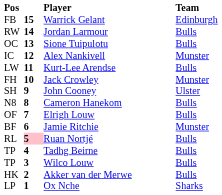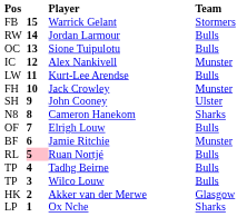 <table style="font-size: 95%" cellspacing="0" cellpadding="0">
 <tr>
 <th width="30" align="left">Pos</th>
 <th width="30"></th>
 <th style="width:200px;" align="left">Player</th>
 <th style="width:150px;" align="left">Team</th>
 </tr>
 <tr>
 <td>FB</td>
 <td><strong>15</strong></td>
 <td> <a href='#'>Warrick Gelant</a></td>
-<td> <a href='#'>Edinburgh</a></td>
+<td> <a href='#'>Stormers</a></td>
 </tr>
 <tr>
 <td>RW</td>
 <td><strong>14</strong></td>
 <td> <a href='#'>Jordan Larmour</a></td>
 <td> <a href='#'>Bulls</a></td>
 </tr>
 <tr>
 <td>OC</td>
 <td><strong>13</strong></td>
 <td> <a href='#'>Sione Tuipulotu</a></td>
 <td> <a href='#'>Bulls</a></td>
 </tr>
 <tr>
 <td>IC</td>
 <td><strong>12</strong></td>
 <td> <a href='#'>Alex Nankivell</a></td>
 <td> <a href='#'>Munster</a></td>
 </tr>
 <tr>
 <td>LW</td>
 <td><strong>11</strong></td>
 <td> <a href='#'>Kurt-Lee Arendse</a></td>
 <td> <a href='#'>Bulls</a></td>
 </tr>
 <tr>
 <td>FH</td>
 <td><strong>10</strong></td>
 <td> <a href='#'>Jack Crowley</a></td>
 <td> <a href='#'>Munster</a></td>
 </tr>
 <tr>
 <td>SH</td>
 <td><strong>9</strong></td>
 <td> <a href='#'>John Cooney</a></td>
 <td> <a href='#'>Ulster</a></td>
 </tr>
 <tr>
 <td>N8</td>
 <td><strong>8</strong></td>
 <td> <a href='#'>Cameron Hanekom</a></td>
-<td> <a href='#'>Bulls</a></td>
+<td> <a href='#'>Sharks</a></td>
 </tr>
 <tr>
 <td>OF</td>
 <td><strong>7</strong></td>
 <td> <a href='#'>Elrigh Louw</a></td>
 <td> <a href='#'>Bulls</a></td>
 </tr>
 <tr>
 <td>BF</td>
 <td><strong>6</strong></td>
 <td> <a href='#'>Jamie Ritchie</a></td>
 <td> <a href='#'>Munster</a></td>
 </tr>
 <tr>
 <td>RL</td>
 <td style="background: pink;"><strong>5</strong></td>
 <td> <a href='#'>Ruan Nortjé</a></td>
 <td> <a href='#'>Bulls</a></td>
 </tr>
 <tr>
 <td>TP</td>
 <td><strong>4</strong></td>
 <td> <a href='#'>Tadhg Beirne</a></td>
 <td> <a href='#'>Bulls</a></td>
 </tr>
 <tr>
 <td>TP</td>
 <td><strong>3</strong></td>
 <td> <a href='#'>Wilco Louw</a></td>
 <td> <a href='#'>Bulls</a></td>
 </tr>
 <tr>
 <td>HK</td>
 <td><strong>2</strong></td>
 <td> <a href='#'>Akker van der Merwe</a></td>
-<td> <a href='#'>Bulls</a></td>
+<td> <a href='#'>Glasgow</a></td>
 </tr>
 <tr>
 <td>LP</td>
 <td><strong>1</strong></td>
 <td> <a href='#'>Ox Nche</a></td>
 <td> <a href='#'>Sharks</a></td>
 </tr>
 </table>
